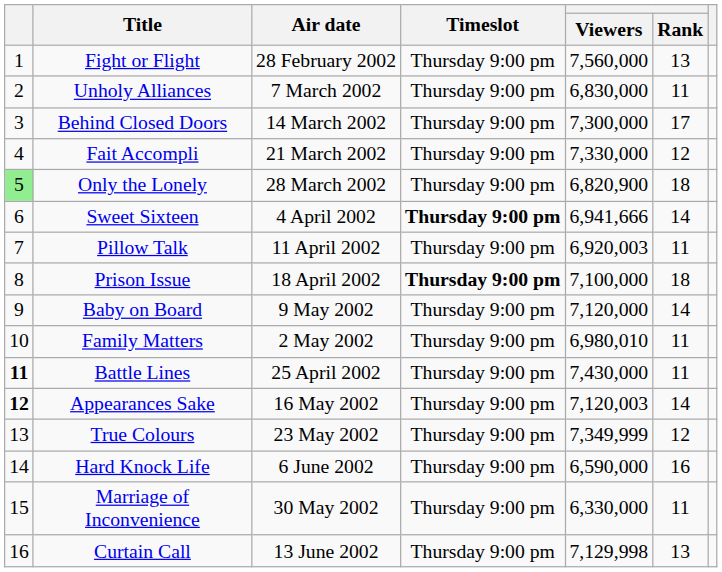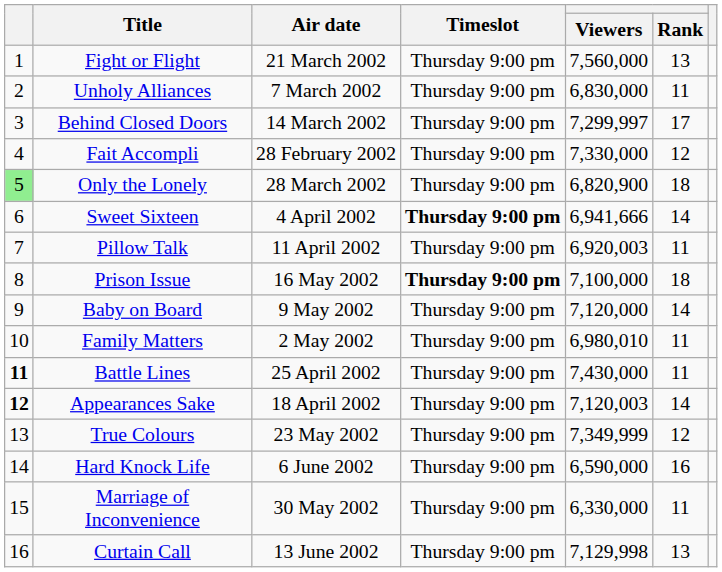 <table class="wikitable" style="text-align:center">
 <tr>
 <th rowspan="2"></th>
 <th width="170" rowspan="2">Title</th>
 <th rowspan="2">Air date</th>
 <th rowspan="2">Timeslot</th>
 <th colspan="2"></th>
 <th rowspan="2"></th>
 </tr>
 <tr>
 <th>Viewers</th>
 <th>Rank</th>
 </tr>
 <tr>
 <td>1</td>
 <td><a href='#'>Fight or Flight</a></td>
-<td>28 February 2002</td>
+<td>21 March 2002</td>
 <td>Thursday 9:00 pm</td>
 <td>7,560,000</td>
 <td>13</td>
 <td></td>
 </tr>
 <tr>
 <td>2</td>
 <td><a href='#'>Unholy Alliances</a></td>
 <td>7 March 2002</td>
 <td>Thursday 9:00 pm</td>
 <td>6,830,000</td>
 <td>11</td>
 <td></td>
 </tr>
 <tr>
 <td>3</td>
 <td><a href='#'>Behind Closed Doors</a></td>
 <td>14 March 2002</td>
 <td>Thursday 9:00 pm</td>
-<td>7,300,000</td>
+<td>7,299,997</td>
 <td>17</td>
 <td></td>
 </tr>
 <tr>
 <td>4</td>
 <td><a href='#'>Fait Accompli</a></td>
-<td>21 March 2002</td>
+<td>28 February 2002</td>
 <td>Thursday 9:00 pm</td>
 <td>7,330,000</td>
 <td>12</td>
 <td></td>
 </tr>
 <tr>
 <td style="background: lightgreen;">5</td>
 <td><a href='#'>Only the Lonely</a></td>
 <td>28 March 2002</td>
 <td>Thursday 9:00 pm</td>
 <td>6,820,900</td>
 <td>18</td>
 <td></td>
 </tr>
 <tr>
 <td>6</td>
 <td><a href='#'>Sweet Sixteen</a></td>
 <td>4 April 2002</td>
 <td><strong>Thursday 9:00 pm</strong></td>
 <td>6,941,666</td>
 <td>14</td>
 <td></td>
 </tr>
 <tr>
 <td>7</td>
 <td><a href='#'>Pillow Talk</a></td>
 <td>11 April 2002</td>
 <td>Thursday 9:00 pm</td>
 <td>6,920,003</td>
 <td>11</td>
 <td></td>
 </tr>
 <tr>
 <td>8</td>
 <td><a href='#'>Prison Issue</a></td>
-<td>18 April 2002</td>
+<td>16 May 2002</td>
 <td><strong>Thursday 9:00 pm</strong></td>
 <td>7,100,000</td>
 <td>18</td>
 <td></td>
 </tr>
 <tr>
 <td>9</td>
 <td><a href='#'>Baby on Board</a></td>
 <td>9 May 2002</td>
 <td>Thursday 9:00 pm</td>
 <td>7,120,000</td>
 <td>14</td>
 <td></td>
 </tr>
 <tr>
 <td>10</td>
 <td><a href='#'>Family Matters</a></td>
 <td>2 May 2002</td>
 <td>Thursday 9:00 pm</td>
 <td>6,980,010</td>
 <td>11</td>
 <td></td>
 </tr>
 <tr>
 <td><strong>11</strong></td>
 <td><a href='#'>Battle Lines</a></td>
 <td>25 April 2002</td>
 <td>Thursday 9:00 pm</td>
 <td>7,430,000</td>
 <td>11</td>
 <td></td>
 </tr>
 <tr>
 <td><strong>12</strong></td>
 <td><a href='#'>Appearances Sake</a></td>
-<td>16 May 2002</td>
+<td>18 April 2002</td>
 <td>Thursday 9:00 pm</td>
 <td>7,120,003</td>
 <td>14</td>
 <td></td>
 </tr>
 <tr>
 <td>13</td>
 <td><a href='#'>True Colours</a></td>
 <td>23 May 2002</td>
 <td>Thursday 9:00 pm</td>
 <td>7,349,999</td>
 <td>12</td>
 <td></td>
 </tr>
 <tr>
 <td>14</td>
 <td><a href='#'>Hard Knock Life</a></td>
 <td>6 June 2002</td>
 <td>Thursday 9:00 pm</td>
 <td>6,590,000</td>
 <td>16</td>
 <td></td>
 </tr>
 <tr>
 <td>15</td>
 <td><a href='#'>Marriage of Inconvenience</a></td>
 <td>30 May 2002</td>
 <td>Thursday 9:00 pm</td>
 <td>6,330,000</td>
 <td>11</td>
 <td></td>
 </tr>
 <tr>
 <td>16</td>
 <td><a href='#'>Curtain Call</a></td>
 <td>13 June 2002</td>
 <td>Thursday 9:00 pm</td>
 <td>7,129,998</td>
 <td>13</td>
 <td></td>
 </tr>
 </table>
